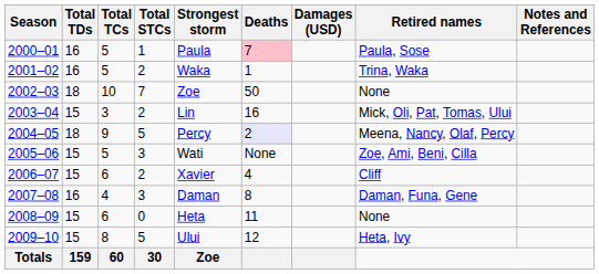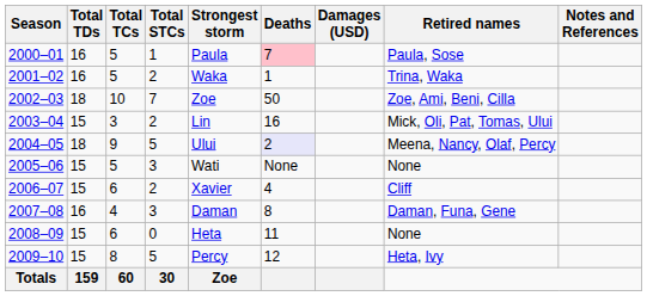 <table class="wikitable sortable">
 <tr>
 <th>Season</th>
 <th>Total<br>TDs</th>
 <th>Total<br>TCs</th>
 <th>Total<br>STCs</th>
 <th>Strongest<br>storm</th>
 <th>Deaths</th>
 <th>Damages<br>(USD)</th>
 <th>Retired names</th>
 <th>Notes and<br>References</th>
 </tr>
 <tr>
 <td><a href='#'>2000–01</a></td>
 <td>16</td>
 <td>5</td>
 <td>1</td>
 <td> <a href='#'>Paula</a></td>
 <td style="background: pink;">7</td>
 <td></td>
 <td><a href='#'>Paula</a>, <a href='#'>Sose</a></td>
 <td></td>
 </tr>
 <tr>
 <td><a href='#'>2001–02</a></td>
 <td>16</td>
 <td>5</td>
 <td>2</td>
 <td> <a href='#'>Waka</a></td>
 <td>1</td>
 <td></td>
 <td><a href='#'>Trina</a>, <a href='#'>Waka</a></td>
 <td></td>
 </tr>
 <tr>
 <td><a href='#'>2002–03</a></td>
 <td>18</td>
 <td>10</td>
 <td>7</td>
 <td> <a href='#'>Zoe</a></td>
 <td>50</td>
 <td></td>
-<td>None</td>
+<td><a href='#'>Zoe</a>, <a href='#'>Ami</a>, <a href='#'>Beni</a>, <a href='#'>Cilla</a></td>
 <td></td>
 </tr>
 <tr>
 <td><a href='#'>2003–04</a></td>
 <td>15</td>
 <td>3</td>
 <td>2</td>
 <td> <a href='#'>Lin</a></td>
 <td>16</td>
 <td></td>
 <td>Mick, <a href='#'>Oli</a>, <a href='#'>Pat</a>, <a href='#'>Tomas</a>, <a href='#'>Ului</a></td>
 <td></td>
 </tr>
 <tr>
 <td><a href='#'>2004–05</a></td>
 <td>18</td>
 <td>9</td>
 <td>5</td>
-<td> <a href='#'>Percy</a></td>
+<td> <a href='#'>Ului</a></td>
 <td style="background: lavender;">2</td>
 <td></td>
 <td>Meena, <a href='#'>Nancy</a>, <a href='#'>Olaf</a>, <a href='#'>Percy</a></td>
 <td></td>
 </tr>
 <tr>
 <td><a href='#'>2005–06</a></td>
 <td>15</td>
 <td>5</td>
 <td>3</td>
 <td> Wati</td>
 <td>None</td>
 <td></td>
-<td><a href='#'>Zoe</a>, <a href='#'>Ami</a>, <a href='#'>Beni</a>, <a href='#'>Cilla</a></td>
+<td>None</td>
 <td></td>
 </tr>
 <tr>
 <td><a href='#'>2006–07</a></td>
 <td>15</td>
 <td>6</td>
 <td>2</td>
 <td> <a href='#'>Xavier</a></td>
 <td>4</td>
 <td></td>
 <td><a href='#'>Cliff</a></td>
 <td></td>
 </tr>
 <tr>
 <td><a href='#'>2007–08</a></td>
 <td>16</td>
 <td>4</td>
 <td>3</td>
 <td> <a href='#'>Daman</a></td>
 <td>8</td>
 <td></td>
 <td><a href='#'>Daman</a>, <a href='#'>Funa</a>, <a href='#'>Gene</a></td>
 <td></td>
 </tr>
 <tr>
 <td><a href='#'>2008–09</a></td>
 <td>15</td>
 <td>6</td>
 <td>0</td>
 <td> <a href='#'>Heta</a></td>
 <td>11</td>
 <td></td>
 <td>None</td>
 <td></td>
 </tr>
 <tr>
 <td><a href='#'>2009–10</a></td>
 <td>15</td>
 <td>8</td>
 <td>5</td>
-<td> <a href='#'>Ului</a></td>
+<td> <a href='#'>Percy</a></td>
 <td>12</td>
 <td></td>
 <td><a href='#'>Heta</a>, <a href='#'>Ivy</a></td>
 <td></td>
 </tr>
 <tr>
 <th>Totals</th>
 <th>159</th>
 <th>60</th>
 <th>30</th>
 <th>Zoe</th>
 <th></th>
 <th></th>
 </tr>
 </table>
